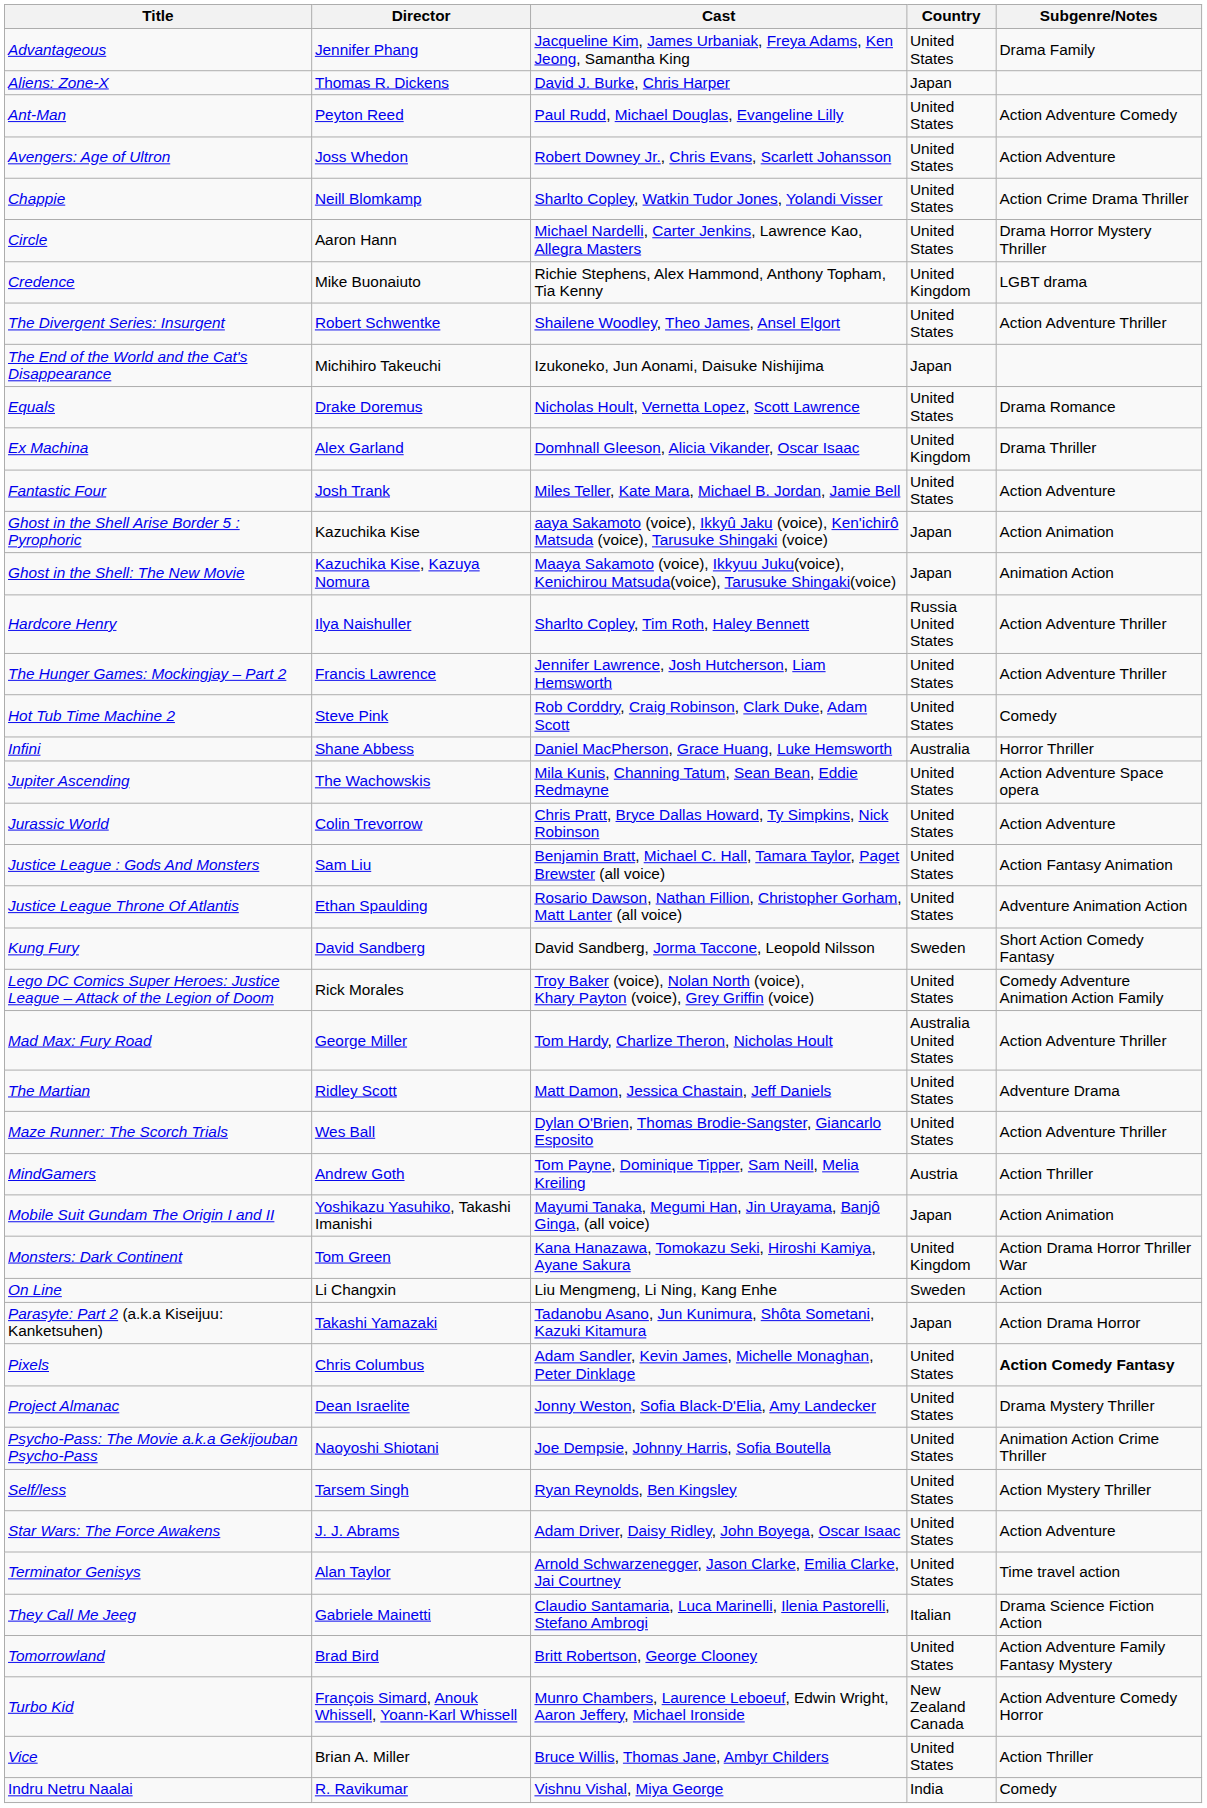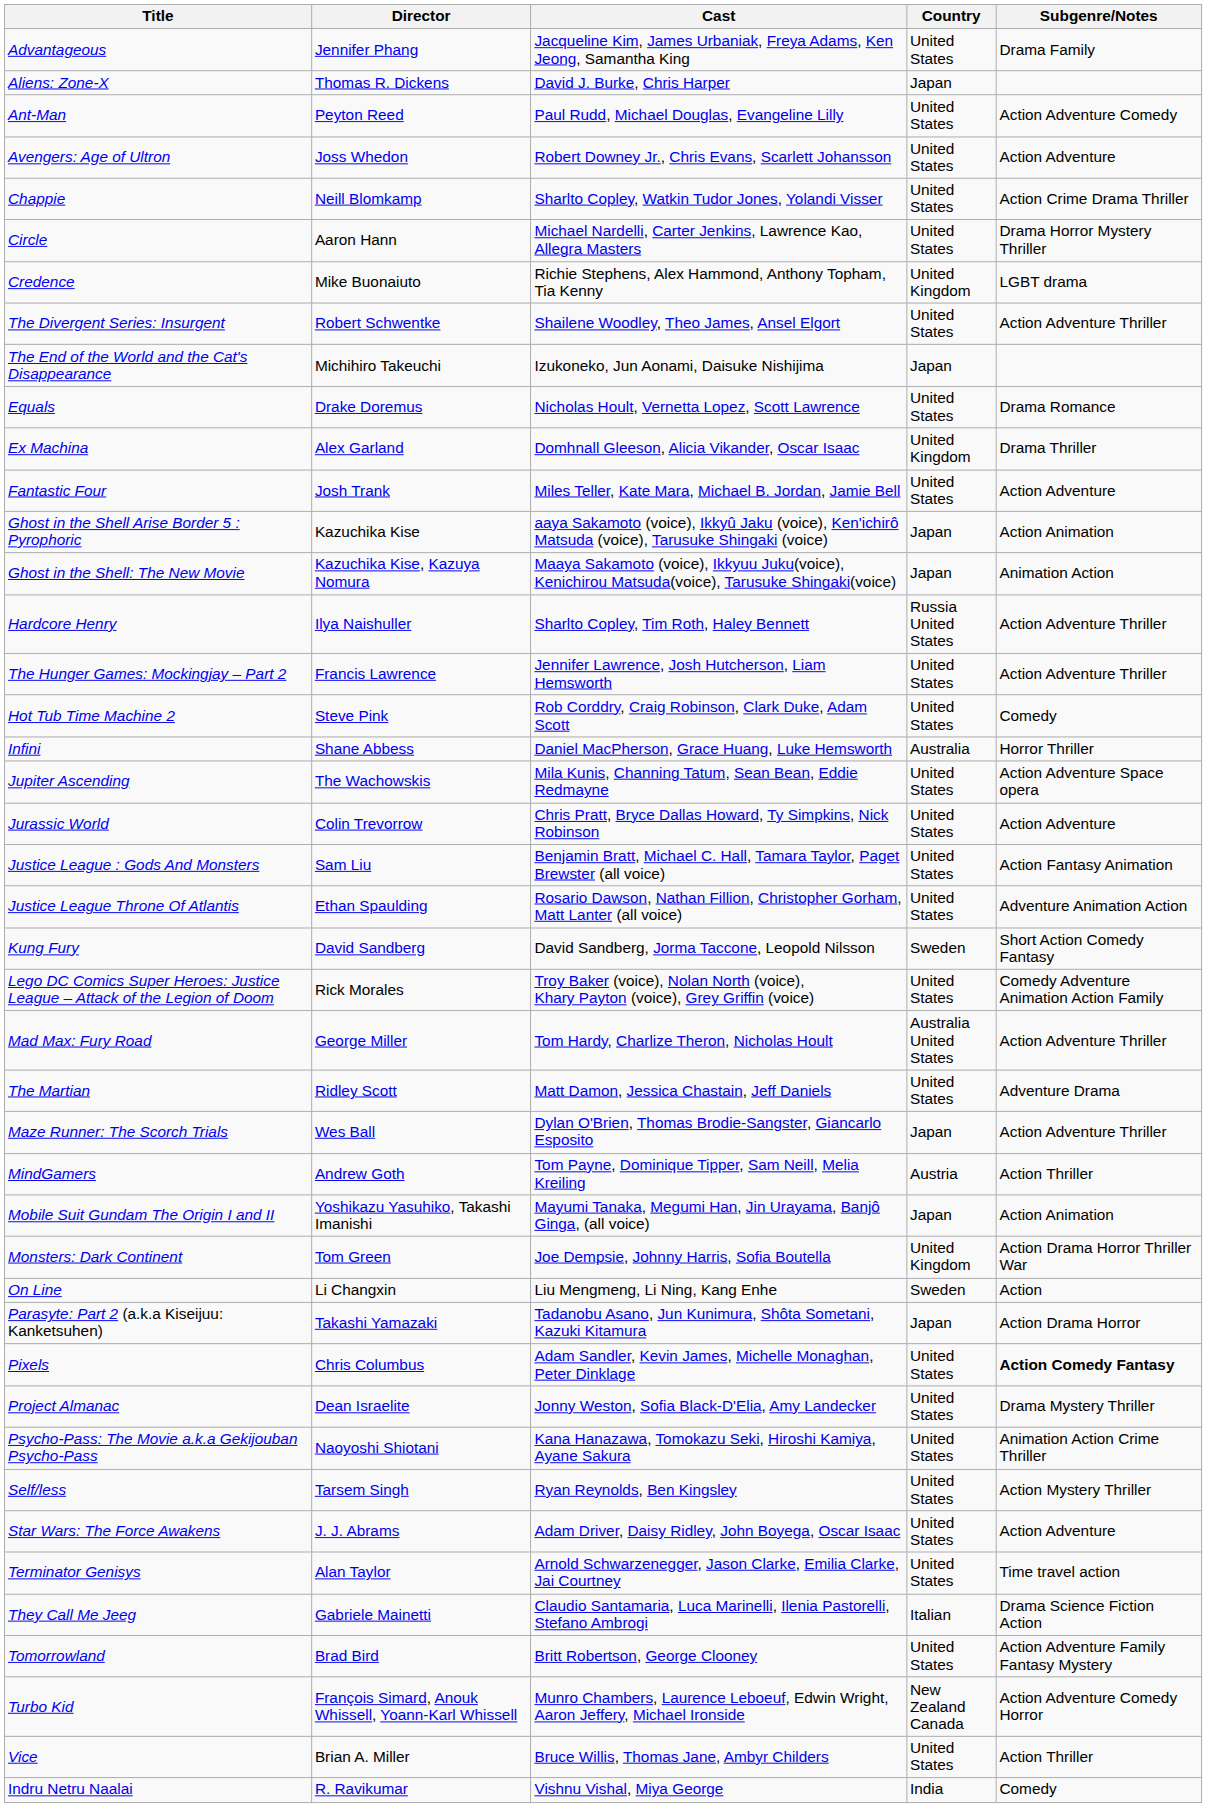 <table class="wikitable sortable">
 <tr>
 <th>Title</th>
 <th>Director</th>
 <th>Cast</th>
 <th>Country</th>
 <th>Subgenre/Notes</th>
 </tr>
 <tr>
 <td><em><a href='#'>Advantageous</a></em></td>
 <td><a href='#'>Jennifer Phang</a></td>
 <td><a href='#'>Jacqueline Kim</a>, <a href='#'>James Urbaniak</a>, <a href='#'>Freya Adams</a>, <a href='#'>Ken Jeong</a>, Samantha King</td>
 <td>United States</td>
 <td>Drama Family</td>
 </tr>
 <tr>
 <td><em><a href='#'>Aliens: Zone-X</a></em></td>
 <td><a href='#'>Thomas R. Dickens</a></td>
 <td><a href='#'>David J. Burke</a>, <a href='#'>Chris Harper</a></td>
 <td>Japan</td>
 <td></td>
 </tr>
 <tr>
 <td><em><a href='#'>Ant-Man</a></em></td>
 <td><a href='#'>Peyton Reed</a></td>
 <td><a href='#'>Paul Rudd</a>, <a href='#'>Michael Douglas</a>, <a href='#'>Evangeline Lilly</a></td>
 <td>United States</td>
 <td>Action Adventure Comedy</td>
 </tr>
 <tr>
 <td><em><a href='#'>Avengers: Age of Ultron</a></em></td>
 <td><a href='#'>Joss Whedon</a></td>
 <td><a href='#'>Robert Downey Jr.</a>, <a href='#'>Chris Evans</a>, <a href='#'>Scarlett Johansson</a></td>
 <td>United States</td>
 <td>Action Adventure</td>
 </tr>
 <tr>
 <td><em><a href='#'>Chappie</a></em></td>
 <td><a href='#'>Neill Blomkamp</a></td>
 <td><a href='#'>Sharlto Copley</a>, <a href='#'>Watkin Tudor Jones</a>, <a href='#'>Yolandi Visser</a></td>
 <td>United States</td>
 <td>Action Crime Drama Thriller</td>
 </tr>
 <tr>
 <td><em><a href='#'>Circle</a></em></td>
 <td>Aaron Hann</td>
 <td><a href='#'>Michael Nardelli</a>, <a href='#'>Carter Jenkins</a>, Lawrence Kao, <a href='#'>Allegra Masters</a></td>
 <td>United States</td>
 <td>Drama Horror Mystery Thriller</td>
 </tr>
 <tr>
 <td><em><a href='#'>Credence</a></em></td>
 <td>Mike Buonaiuto</td>
 <td>Richie Stephens, Alex Hammond, Anthony Topham, Tia Kenny</td>
 <td>United Kingdom</td>
 <td>LGBT drama</td>
 </tr>
 <tr>
 <td><em><a href='#'>The Divergent Series: Insurgent</a></em></td>
 <td><a href='#'>Robert Schwentke</a></td>
 <td><a href='#'>Shailene Woodley</a>, <a href='#'>Theo James</a>, <a href='#'>Ansel Elgort</a></td>
 <td>United States</td>
 <td>Action Adventure Thriller</td>
 </tr>
 <tr>
 <td><em><a href='#'>The End of the World and the Cat's Disappearance</a></em></td>
 <td>Michihiro Takeuchi</td>
 <td>Izukoneko, Jun Aonami, Daisuke Nishijima</td>
 <td>Japan</td>
 <td></td>
 </tr>
 <tr>
 <td><em><a href='#'>Equals</a></em></td>
 <td><a href='#'>Drake Doremus</a></td>
 <td><a href='#'>Nicholas Hoult</a>, <a href='#'>Vernetta Lopez</a>, <a href='#'>Scott Lawrence</a></td>
 <td>United States</td>
 <td>Drama Romance</td>
 </tr>
 <tr>
 <td><em><a href='#'>Ex Machina</a></em></td>
 <td><a href='#'>Alex Garland</a></td>
 <td><a href='#'>Domhnall Gleeson</a>, <a href='#'>Alicia Vikander</a>, <a href='#'>Oscar Isaac</a></td>
 <td>United Kingdom</td>
 <td>Drama Thriller</td>
 </tr>
 <tr>
 <td><em><a href='#'>Fantastic Four</a></em></td>
 <td><a href='#'>Josh Trank</a></td>
 <td><a href='#'>Miles Teller</a>, <a href='#'>Kate Mara</a>, <a href='#'>Michael B. Jordan</a>, <a href='#'>Jamie Bell</a></td>
 <td>United States</td>
 <td>Action Adventure</td>
 </tr>
 <tr>
 <td><em><a href='#'>Ghost in the Shell Arise Border 5 : Pyrophoric</a></em></td>
 <td>Kazuchika Kise</td>
 <td><a href='#'>aaya Sakamoto</a> (voice), <a href='#'>Ikkyû Jaku</a> (voice), <a href='#'>Ken'ichirô Matsuda</a> (voice), <a href='#'>Tarusuke Shingaki</a> (voice)</td>
 <td>Japan</td>
 <td>Action Animation</td>
 </tr>
 <tr>
 <td><em><a href='#'>Ghost in the Shell: The New Movie</a></em></td>
 <td><a href='#'>Kazuchika Kise</a>, <a href='#'>Kazuya Nomura</a></td>
 <td><a href='#'>Maaya Sakamoto</a> (voice), <a href='#'>Ikkyuu Juku</a>(voice), <a href='#'>Kenichirou Matsuda</a>(voice), <a href='#'>Tarusuke Shingaki</a>(voice)</td>
 <td>Japan</td>
 <td>Animation Action</td>
 </tr>
 <tr>
 <td><em><a href='#'>Hardcore Henry</a></em></td>
 <td><a href='#'>Ilya Naishuller</a></td>
 <td><a href='#'>Sharlto Copley</a>, <a href='#'>Tim Roth</a>, <a href='#'>Haley Bennett</a></td>
 <td>Russia<br>United States</td>
 <td>Action Adventure Thriller</td>
 </tr>
 <tr>
 <td><em><a href='#'>The Hunger Games: Mockingjay – Part 2</a></em></td>
 <td><a href='#'>Francis Lawrence</a></td>
 <td><a href='#'>Jennifer Lawrence</a>, <a href='#'>Josh Hutcherson</a>, <a href='#'>Liam Hemsworth</a></td>
 <td>United States</td>
 <td>Action Adventure Thriller</td>
 </tr>
 <tr>
 <td><em><a href='#'>Hot Tub Time Machine 2</a></em></td>
 <td><a href='#'>Steve Pink</a></td>
 <td><a href='#'>Rob Corddry</a>, <a href='#'>Craig Robinson</a>, <a href='#'>Clark Duke</a>, <a href='#'>Adam Scott</a></td>
 <td>United States</td>
 <td>Comedy</td>
 </tr>
 <tr>
 <td><em><a href='#'>Infini</a></em></td>
 <td><a href='#'>Shane Abbess</a></td>
 <td><a href='#'>Daniel MacPherson</a>, <a href='#'>Grace Huang</a>, <a href='#'>Luke Hemsworth</a></td>
 <td>Australia</td>
 <td>Horror Thriller</td>
 </tr>
 <tr>
 <td><em><a href='#'>Jupiter Ascending</a></em></td>
 <td><a href='#'>The Wachowskis</a></td>
 <td><a href='#'>Mila Kunis</a>, <a href='#'>Channing Tatum</a>, <a href='#'>Sean Bean</a>, <a href='#'>Eddie Redmayne</a></td>
 <td>United States</td>
 <td>Action Adventure Space opera</td>
 </tr>
 <tr>
 <td><em><a href='#'>Jurassic World</a></em></td>
 <td><a href='#'>Colin Trevorrow</a></td>
 <td><a href='#'>Chris Pratt</a>, <a href='#'>Bryce Dallas Howard</a>, <a href='#'>Ty Simpkins</a>, <a href='#'>Nick Robinson</a></td>
 <td>United States</td>
 <td>Action Adventure</td>
 </tr>
 <tr>
 <td><a href='#'><em>Justice League : Gods And Monsters</em></a></td>
 <td><a href='#'>Sam Liu</a></td>
 <td><a href='#'>Benjamin Bratt</a>, <a href='#'>Michael C. Hall</a>, <a href='#'>Tamara Taylor</a>, <a href='#'>Paget Brewster</a> (all voice)</td>
 <td>United States</td>
 <td>Action Fantasy Animation </td>
 </tr>
 <tr>
 <td><em><a href='#'>Justice League Throne Of Atlantis</a></em></td>
 <td><a href='#'>Ethan Spaulding</a></td>
 <td><a href='#'>Rosario Dawson</a>, <a href='#'>Nathan Fillion</a>, <a href='#'>Christopher Gorham</a>, <a href='#'>Matt Lanter</a> (all voice)</td>
 <td>United States</td>
 <td>Adventure Animation Action </td>
 </tr>
 <tr>
 <td><em><a href='#'>Kung Fury</a></em></td>
 <td><a href='#'>David Sandberg</a></td>
 <td>David Sandberg, <a href='#'>Jorma Taccone</a>, Leopold Nilsson</td>
 <td>Sweden</td>
 <td>Short Action Comedy Fantasy</td>
 </tr>
 <tr>
 <td><em><a href='#'>Lego DC Comics Super Heroes: Justice League – Attack of the Legion of Doom</a></em></td>
 <td>Rick Morales</td>
 <td><a href='#'>Troy Baker</a> (voice), <a href='#'>Nolan North</a> (voice),<br><a href='#'>Khary Payton</a> (voice), <a href='#'>Grey Griffin</a> (voice)</td>
 <td>United States</td>
 <td>Comedy Adventure Animation Action Family</td>
 </tr>
 <tr>
 <td><em><a href='#'>Mad Max: Fury Road</a></em></td>
 <td><a href='#'>George Miller</a></td>
 <td><a href='#'>Tom Hardy</a>, <a href='#'>Charlize Theron</a>, <a href='#'>Nicholas Hoult</a></td>
 <td>Australia<br>United States</td>
 <td>Action Adventure Thriller</td>
 </tr>
 <tr>
 <td><em><a href='#'>The Martian</a></em></td>
 <td><a href='#'>Ridley Scott</a></td>
 <td><a href='#'>Matt Damon</a>, <a href='#'>Jessica Chastain</a>, <a href='#'>Jeff Daniels</a></td>
 <td>United States</td>
 <td>Adventure Drama</td>
 </tr>
 <tr>
 <td><em><a href='#'>Maze Runner: The Scorch Trials</a></em></td>
 <td><a href='#'>Wes Ball</a></td>
 <td><a href='#'>Dylan O'Brien</a>, <a href='#'>Thomas Brodie-Sangster</a>, <a href='#'>Giancarlo Esposito</a></td>
-<td>United States</td>
+<td>Japan</td>
 <td>Action Adventure Thriller</td>
 </tr>
 <tr>
 <td><em><a href='#'>MindGamers</a></em></td>
 <td><a href='#'>Andrew Goth</a></td>
 <td><a href='#'>Tom Payne</a>, <a href='#'>Dominique Tipper</a>, <a href='#'>Sam Neill</a>, <a href='#'>Melia Kreiling</a></td>
 <td>Austria</td>
 <td>Action Thriller</td>
 </tr>
 <tr>
 <td><em><a href='#'>Mobile Suit Gundam The Origin I and  II</a></em></td>
 <td><a href='#'>Yoshikazu Yasuhiko</a>, Takashi Imanishi</td>
 <td><a href='#'>Mayumi Tanaka</a>, <a href='#'>Megumi Han</a>, <a href='#'>Jin Urayama</a>, <a href='#'>Banjô Ginga</a>, (all voice)</td>
 <td>Japan</td>
 <td>Action Animation </td>
 </tr>
 <tr>
 <td><em><a href='#'>Monsters: Dark Continent</a></em></td>
 <td><a href='#'>Tom Green</a></td>
-<td><a href='#'>Kana Hanazawa</a>, <a href='#'>Tomokazu Seki</a>, <a href='#'>Hiroshi Kamiya</a>, <a href='#'>Ayane Sakura</a></td>
+<td><a href='#'>Joe Dempsie</a>, <a href='#'>Johnny Harris</a>, <a href='#'>Sofia Boutella</a></td>
 <td>United Kingdom</td>
 <td>Action Drama Horror Thriller War</td>
 </tr>
 <tr>
 <td><em><a href='#'>On Line</a></em></td>
 <td>Li Changxin</td>
 <td>Liu Mengmeng, Li Ning, Kang Enhe</td>
 <td>Sweden</td>
 <td>Action</td>
 </tr>
 <tr>
 <td><em><a href='#'>Parasyte: Part 2</a></em> (a.k.a Kiseijuu: Kanketsuhen)</td>
 <td><a href='#'>Takashi Yamazaki</a></td>
 <td><a href='#'>Tadanobu Asano</a>, <a href='#'>Jun Kunimura</a>, <a href='#'>Shôta Sometani</a>, <a href='#'>Kazuki Kitamura</a></td>
 <td>Japan</td>
 <td>Action Drama Horror</td>
 </tr>
 <tr>
 <td><em><a href='#'>Pixels</a></em></td>
 <td><a href='#'>Chris Columbus</a></td>
 <td><a href='#'>Adam Sandler</a>, <a href='#'>Kevin James</a>, <a href='#'>Michelle Monaghan</a>, <a href='#'>Peter Dinklage</a></td>
 <td>United States</td>
 <td><strong>Action Comedy Fantasy</strong></td>
 </tr>
 <tr>
 <td><em><a href='#'>Project Almanac</a></em></td>
 <td><a href='#'>Dean Israelite</a></td>
 <td><a href='#'>Jonny Weston</a>, <a href='#'>Sofia Black-D'Elia</a>, <a href='#'>Amy Landecker</a></td>
 <td>United States</td>
 <td>Drama Mystery Thriller</td>
 </tr>
 <tr>
 <td><em><a href='#'>Psycho-Pass: The Movie a.k.a Gekijouban Psycho-Pass</a></em></td>
 <td><a href='#'>Naoyoshi Shiotani</a></td>
-<td><a href='#'>Joe Dempsie</a>, <a href='#'>Johnny Harris</a>, <a href='#'>Sofia Boutella</a></td>
+<td><a href='#'>Kana Hanazawa</a>, <a href='#'>Tomokazu Seki</a>, <a href='#'>Hiroshi Kamiya</a>, <a href='#'>Ayane Sakura</a></td>
 <td>United States</td>
 <td>Animation Action Crime Thriller</td>
 </tr>
 <tr>
 <td><em><a href='#'>Self/less</a></em></td>
 <td><a href='#'>Tarsem Singh</a></td>
 <td><a href='#'>Ryan Reynolds</a>, <a href='#'>Ben Kingsley</a></td>
 <td>United States</td>
 <td>Action Mystery Thriller</td>
 </tr>
 <tr>
 <td><em><a href='#'>Star Wars: The Force Awakens</a></em></td>
 <td><a href='#'>J. J. Abrams</a></td>
 <td><a href='#'>Adam Driver</a>, <a href='#'>Daisy Ridley</a>, <a href='#'>John Boyega</a>, <a href='#'>Oscar Isaac</a></td>
 <td>United States</td>
 <td>Action Adventure</td>
 </tr>
 <tr>
 <td><em><a href='#'>Terminator Genisys</a></em></td>
 <td><a href='#'>Alan Taylor</a></td>
 <td><a href='#'>Arnold Schwarzenegger</a>, <a href='#'>Jason Clarke</a>, <a href='#'>Emilia Clarke</a>, <a href='#'>Jai Courtney</a></td>
 <td>United States</td>
 <td>Time travel action</td>
 </tr>
 <tr>
 <td><em><a href='#'>They Call Me Jeeg</a></em></td>
 <td><a href='#'>Gabriele Mainetti</a></td>
 <td><a href='#'>Claudio Santamaria</a>, <a href='#'>Luca Marinelli</a>, <a href='#'>Ilenia Pastorelli</a>, <a href='#'>Stefano Ambrogi</a></td>
 <td>Italian</td>
 <td>Drama Science Fiction Action </td>
 </tr>
 <tr>
 <td><em><a href='#'>Tomorrowland</a></em></td>
 <td><a href='#'>Brad Bird</a></td>
 <td><a href='#'>Britt Robertson</a>, <a href='#'>George Clooney</a></td>
 <td>United States</td>
 <td>Action Adventure Family Fantasy Mystery</td>
 </tr>
 <tr>
 <td><em><a href='#'>Turbo Kid</a></em></td>
 <td><a href='#'>François Simard</a>, <a href='#'>Anouk Whissell</a>, <a href='#'>Yoann-Karl Whissell</a></td>
 <td><a href='#'>Munro Chambers</a>, <a href='#'>Laurence Leboeuf</a>, Edwin Wright, <a href='#'>Aaron Jeffery</a>, <a href='#'>Michael Ironside</a></td>
 <td>New Zealand<br>Canada</td>
 <td>Action Adventure Comedy Horror</td>
 </tr>
 <tr>
 <td><em><a href='#'>Vice</a></em></td>
 <td>Brian A. Miller</td>
 <td><a href='#'>Bruce Willis</a>, <a href='#'>Thomas Jane</a>, <a href='#'>Ambyr Childers</a></td>
 <td>United States</td>
 <td>Action Thriller</td>
 </tr>
 <tr>
 <td><a href='#'>Indru Netru Naalai</a></td>
 <td><a href='#'>R. Ravikumar</a></td>
 <td><a href='#'>Vishnu Vishal</a>, <a href='#'>Miya George</a></td>
 <td>India</td>
 <td>Comedy</td>
 </tr>
 </table>
